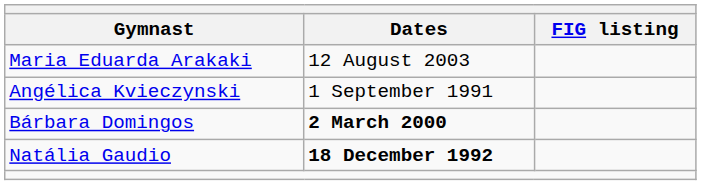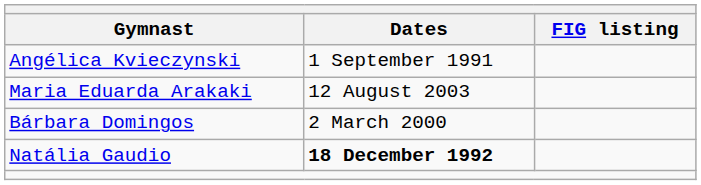 <table class="wikitable mw-collapsible mw-collapsed" width="75%">
 <tr>
 <th colspan="3"></th>
 </tr>
 <tr>
 <th>Gymnast</th>
 <th>Dates</th>
 <th><a href='#'>FIG</a> listing</th>
 </tr>
 <tr>
+<td><a href='#'>Angélica Kvieczynski</a></td>
+<td>1 September 1991</td>
+<td></td>
+</tr>
+<tr>
 <td><a href='#'>Maria Eduarda Arakaki</a></td>
 <td>12 August 2003</td>
 <td></td>
 </tr>
 <tr>
-<td><a href='#'>Angélica Kvieczynski</a></td>
-<td>1 September 1991</td>
-<td></td>
-</tr>
-<tr>
 <td><a href='#'>Bárbara Domingos</a></td>
-<td><strong>2 March 2000</strong></td>
+<td>2 March 2000</td>
 <td></td>
 </tr>
 <tr>
 <td><a href='#'>Natália Gaudio</a></td>
 <td><strong>18 December 1992</strong></td>
 <td></td>
 </tr>
 <tr>
 <td colspan="3"></td>
 </tr>
 </table>
